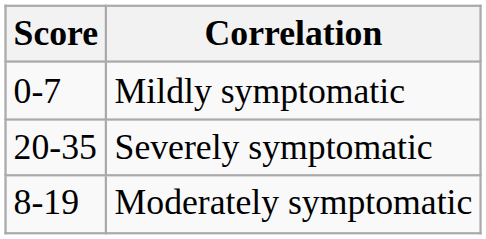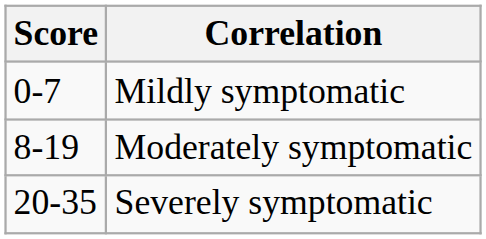 <table class="wikitable" align="right">
 <tr>
 <th>Score</th>
 <th>Correlation</th>
 </tr>
 <tr>
 <td>0-7</td>
 <td>Mildly symptomatic</td>
 </tr>
 <tr>
+<td>8-19</td>
+<td>Moderately symptomatic</td>
+</tr>
+<tr>
 <td>20-35</td>
 <td>Severely symptomatic</td>
 </tr>
-<tr>
-<td>8-19</td>
-<td>Moderately symptomatic</td>
-</tr>
 </table>
